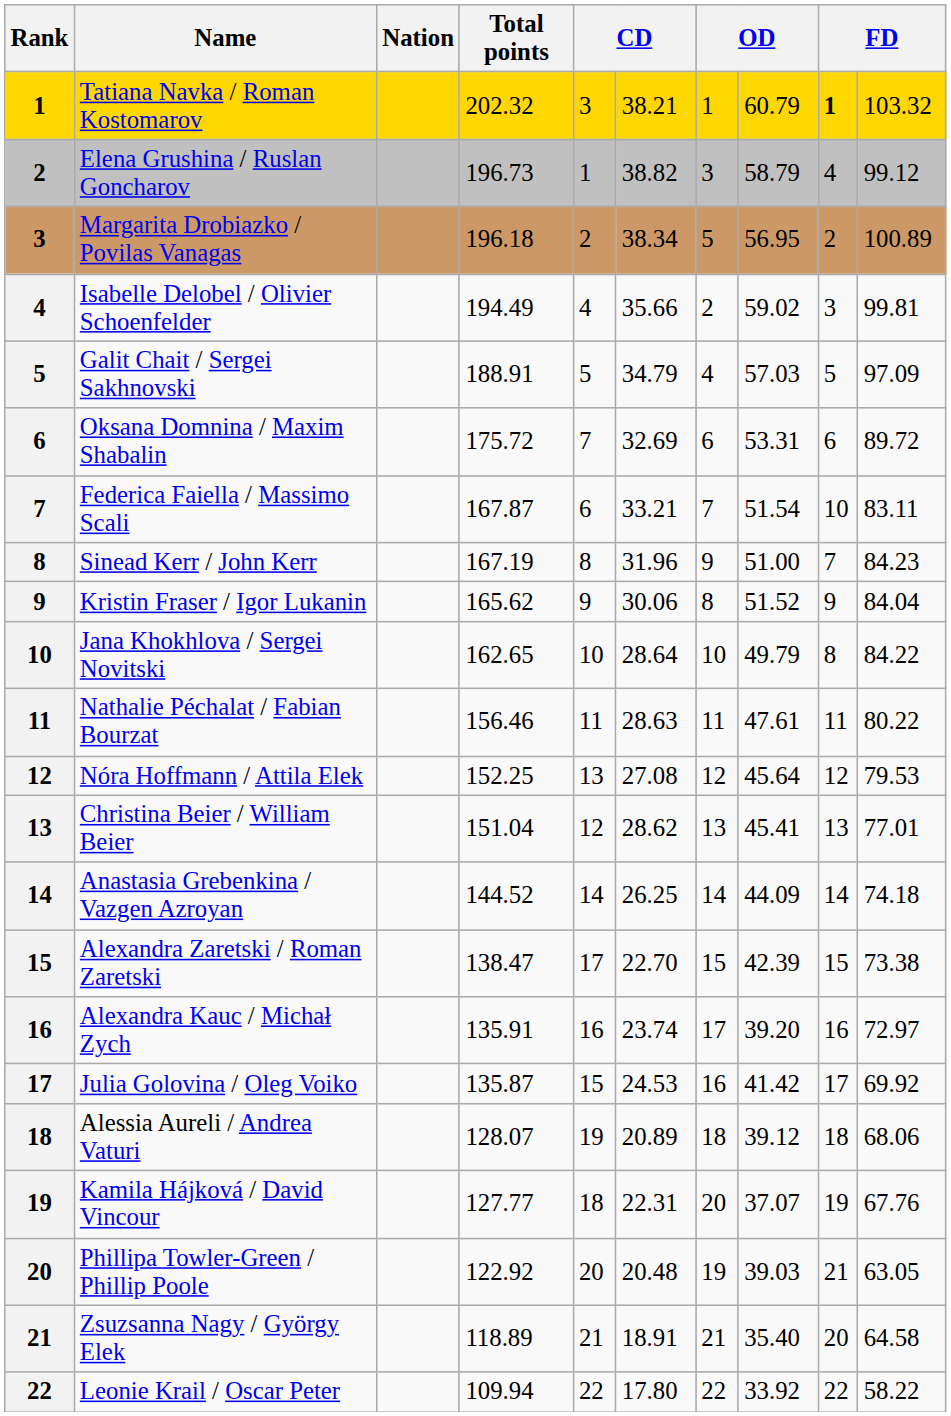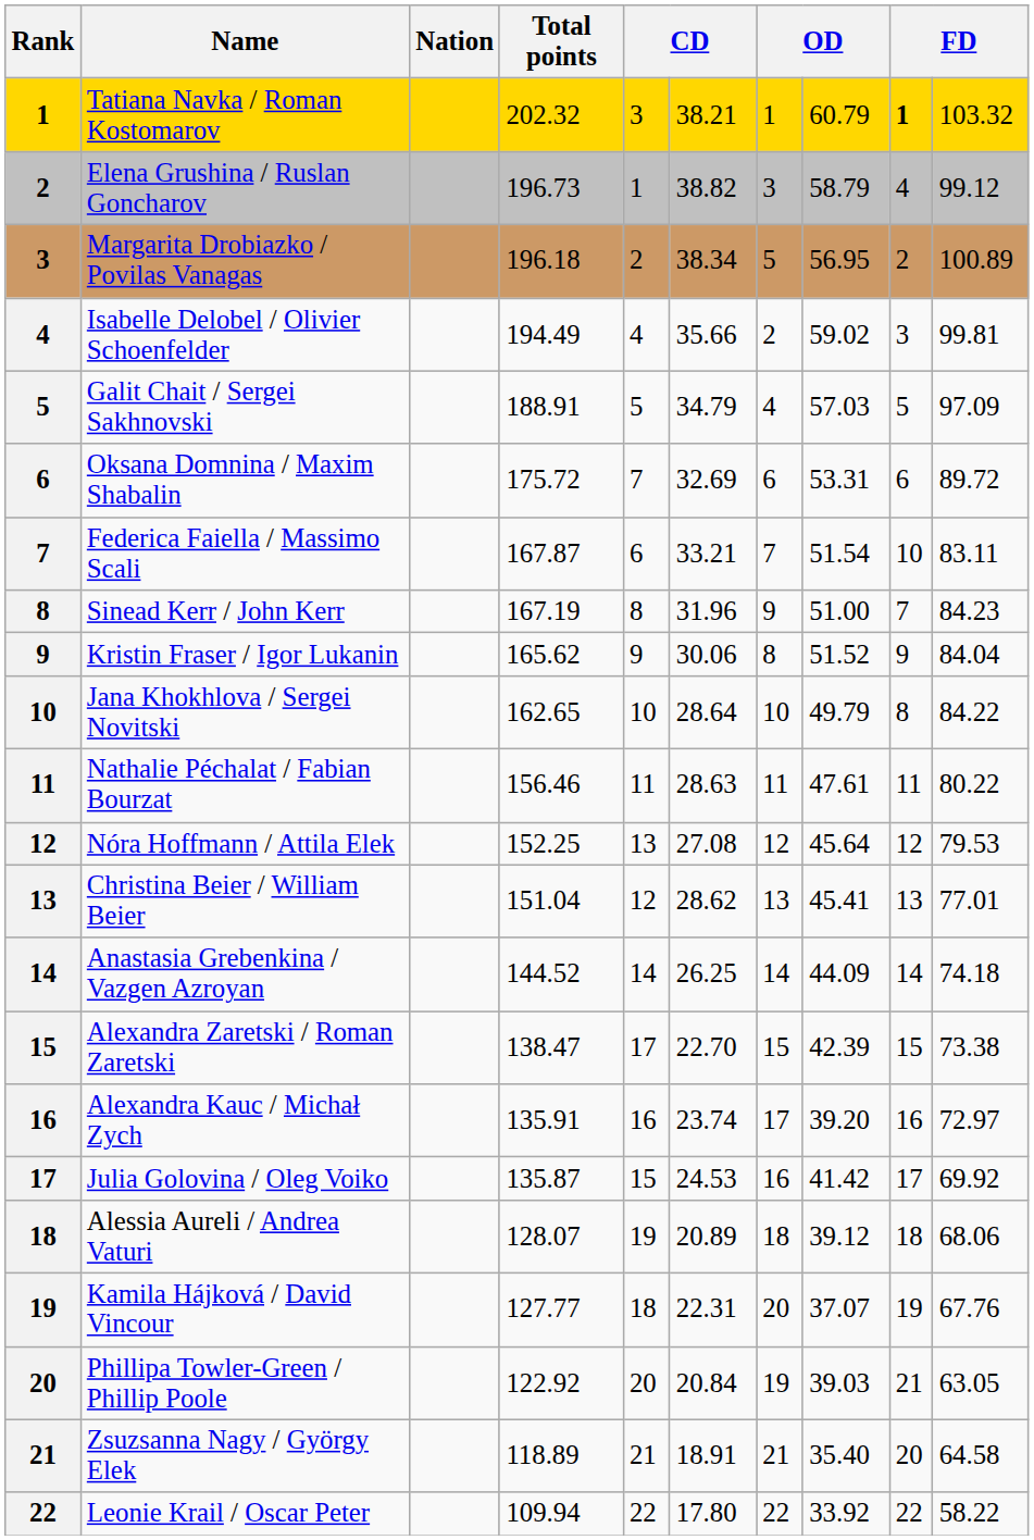 <table class="wikitable">
 <tr>
 <th>Rank</th>
 <th>Name</th>
 <th>Nation</th>
 <th>Total points</th>
 <th colspan="2" width="80px"><a href='#'>CD</a></th>
 <th colspan="2" width="80px"><a href='#'>OD</a></th>
 <th colspan="2" width="80px"><a href='#'>FD</a></th>
 </tr>
 <tr bgcolor="gold">
 <td align="center"><strong>1</strong></td>
 <td><a href='#'>Tatiana Navka</a> / <a href='#'>Roman Kostomarov</a></td>
 <td></td>
 <td>202.32</td>
 <td>3</td>
 <td>38.21</td>
 <td>1</td>
 <td>60.79</td>
 <td><strong>1</strong></td>
 <td>103.32</td>
 </tr>
 <tr bgcolor="silver">
 <td align="center"><strong>2</strong></td>
 <td><a href='#'>Elena Grushina</a> / <a href='#'>Ruslan Goncharov</a></td>
 <td></td>
 <td>196.73</td>
 <td>1</td>
 <td>38.82</td>
 <td>3</td>
 <td>58.79</td>
 <td>4</td>
 <td>99.12</td>
 </tr>
 <tr bgcolor="cc9966">
 <td align="center"><strong>3</strong></td>
 <td><a href='#'>Margarita Drobiazko</a> / <a href='#'>Povilas Vanagas</a></td>
 <td></td>
 <td>196.18</td>
 <td>2</td>
 <td>38.34</td>
 <td>5</td>
 <td>56.95</td>
 <td>2</td>
 <td>100.89</td>
 </tr>
 <tr>
 <th>4</th>
 <td><a href='#'>Isabelle Delobel</a> / <a href='#'>Olivier Schoenfelder</a></td>
 <td></td>
 <td>194.49</td>
 <td>4</td>
 <td>35.66</td>
 <td>2</td>
 <td>59.02</td>
 <td>3</td>
 <td>99.81</td>
 </tr>
 <tr>
 <th>5</th>
 <td><a href='#'>Galit Chait</a> / <a href='#'>Sergei Sakhnovski</a></td>
 <td></td>
 <td>188.91</td>
 <td>5</td>
 <td>34.79</td>
 <td>4</td>
 <td>57.03</td>
 <td>5</td>
 <td>97.09</td>
 </tr>
 <tr>
 <th>6</th>
 <td><a href='#'>Oksana Domnina</a> / <a href='#'>Maxim Shabalin</a></td>
 <td></td>
 <td>175.72</td>
 <td>7</td>
 <td>32.69</td>
 <td>6</td>
 <td>53.31</td>
 <td>6</td>
 <td>89.72</td>
 </tr>
 <tr>
 <th>7</th>
 <td><a href='#'>Federica Faiella</a> / <a href='#'>Massimo Scali</a></td>
 <td></td>
 <td>167.87</td>
 <td>6</td>
 <td>33.21</td>
 <td>7</td>
 <td>51.54</td>
 <td>10</td>
 <td>83.11</td>
 </tr>
 <tr>
 <th>8</th>
 <td><a href='#'>Sinead Kerr</a> / <a href='#'>John Kerr</a></td>
 <td></td>
 <td>167.19</td>
 <td>8</td>
 <td>31.96</td>
 <td>9</td>
 <td>51.00</td>
 <td>7</td>
 <td>84.23</td>
 </tr>
 <tr>
 <th>9</th>
 <td><a href='#'>Kristin Fraser</a> / <a href='#'>Igor Lukanin</a></td>
 <td></td>
 <td>165.62</td>
 <td>9</td>
 <td>30.06</td>
 <td>8</td>
 <td>51.52</td>
 <td>9</td>
 <td>84.04</td>
 </tr>
 <tr>
 <th>10</th>
 <td><a href='#'>Jana Khokhlova</a> / <a href='#'>Sergei Novitski</a></td>
 <td></td>
 <td>162.65</td>
 <td>10</td>
 <td>28.64</td>
 <td>10</td>
 <td>49.79</td>
 <td>8</td>
 <td>84.22</td>
 </tr>
 <tr>
 <th>11</th>
 <td><a href='#'>Nathalie Péchalat</a> / <a href='#'>Fabian Bourzat</a></td>
 <td></td>
 <td>156.46</td>
 <td>11</td>
 <td>28.63</td>
 <td>11</td>
 <td>47.61</td>
 <td>11</td>
 <td>80.22</td>
 </tr>
 <tr>
 <th>12</th>
 <td><a href='#'>Nóra Hoffmann</a> / <a href='#'>Attila Elek</a></td>
 <td></td>
 <td>152.25</td>
 <td>13</td>
 <td>27.08</td>
 <td>12</td>
 <td>45.64</td>
 <td>12</td>
 <td>79.53</td>
 </tr>
 <tr>
 <th>13</th>
 <td><a href='#'>Christina Beier</a> / <a href='#'>William Beier</a></td>
 <td></td>
 <td>151.04</td>
 <td>12</td>
 <td>28.62</td>
 <td>13</td>
 <td>45.41</td>
 <td>13</td>
 <td>77.01</td>
 </tr>
 <tr>
 <th>14</th>
 <td><a href='#'>Anastasia Grebenkina</a> / <a href='#'>Vazgen Azroyan</a></td>
 <td></td>
 <td>144.52</td>
 <td>14</td>
 <td>26.25</td>
 <td>14</td>
 <td>44.09</td>
 <td>14</td>
 <td>74.18</td>
 </tr>
 <tr>
 <th>15</th>
 <td><a href='#'>Alexandra Zaretski</a> / <a href='#'>Roman Zaretski</a></td>
 <td></td>
 <td>138.47</td>
 <td>17</td>
 <td>22.70</td>
 <td>15</td>
 <td>42.39</td>
 <td>15</td>
 <td>73.38</td>
 </tr>
 <tr>
 <th>16</th>
 <td><a href='#'>Alexandra Kauc</a> / <a href='#'>Michał Zych</a></td>
 <td></td>
 <td>135.91</td>
 <td>16</td>
 <td>23.74</td>
 <td>17</td>
 <td>39.20</td>
 <td>16</td>
 <td>72.97</td>
 </tr>
 <tr>
 <th>17</th>
 <td><a href='#'>Julia Golovina</a> / <a href='#'>Oleg Voiko</a></td>
 <td></td>
 <td>135.87</td>
 <td>15</td>
 <td>24.53</td>
 <td>16</td>
 <td>41.42</td>
 <td>17</td>
 <td>69.92</td>
 </tr>
 <tr>
 <th>18</th>
 <td>Alessia Aureli / <a href='#'>Andrea Vaturi</a></td>
 <td></td>
 <td>128.07</td>
 <td>19</td>
 <td>20.89</td>
 <td>18</td>
 <td>39.12</td>
 <td>18</td>
 <td>68.06</td>
 </tr>
 <tr>
 <th>19</th>
 <td><a href='#'>Kamila Hájková</a> / <a href='#'>David Vincour</a></td>
 <td></td>
 <td>127.77</td>
 <td>18</td>
 <td>22.31</td>
 <td>20</td>
 <td>37.07</td>
 <td>19</td>
 <td>67.76</td>
 </tr>
 <tr>
 <th>20</th>
 <td><a href='#'>Phillipa Towler-Green</a> / <a href='#'>Phillip Poole</a></td>
 <td></td>
 <td>122.92</td>
 <td>20</td>
-<td>20.48</td>
+<td>20.84</td>
 <td>19</td>
 <td>39.03</td>
 <td>21</td>
 <td>63.05</td>
 </tr>
 <tr>
 <th>21</th>
 <td><a href='#'>Zsuzsanna Nagy</a> / <a href='#'>György Elek</a></td>
 <td></td>
 <td>118.89</td>
 <td>21</td>
 <td>18.91</td>
 <td>21</td>
 <td>35.40</td>
 <td>20</td>
 <td>64.58</td>
 </tr>
 <tr>
 <th>22</th>
 <td><a href='#'>Leonie Krail</a> / <a href='#'>Oscar Peter</a></td>
 <td></td>
 <td>109.94</td>
 <td>22</td>
 <td>17.80</td>
 <td>22</td>
 <td>33.92</td>
 <td>22</td>
 <td>58.22</td>
 </tr>
 </table>
